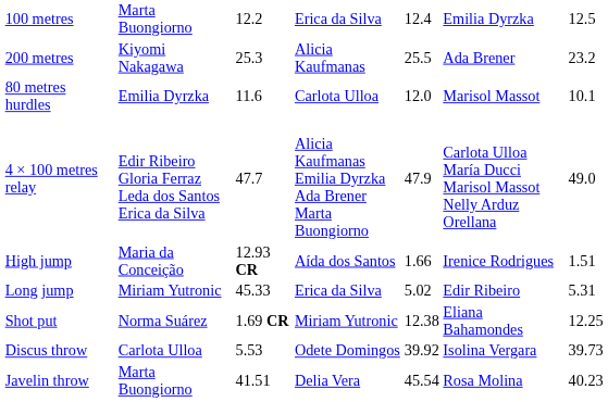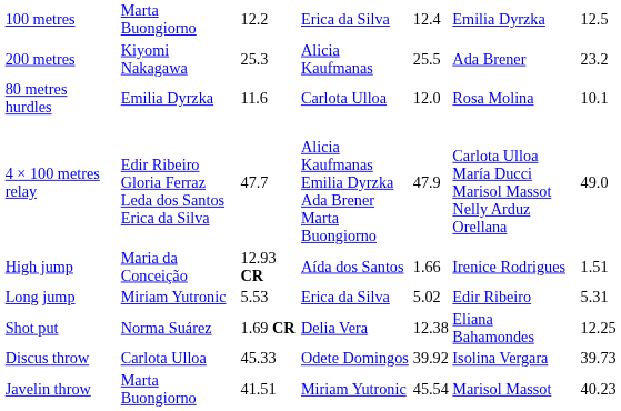 <table>
 <tr>
 <td><a href='#'>100 metres</a></td>
 <td><a href='#'>Marta Buongiorno</a><br> </td>
 <td>12.2</td>
 <td><a href='#'>Erica da Silva</a><br> </td>
 <td>12.4</td>
 <td><a href='#'>Emilia Dyrzka</a><br> </td>
 <td>12.5</td>
 </tr>
 <tr>
 <td><a href='#'>200 metres</a></td>
 <td><a href='#'>Kiyomi Nakagawa</a><br> </td>
 <td>25.3</td>
 <td><a href='#'>Alicia Kaufmanas</a><br> </td>
 <td>25.5</td>
 <td><a href='#'>Ada Brener</a><br> </td>
 <td>23.2</td>
 </tr>
 <tr>
 <td><a href='#'>80 metres hurdles</a></td>
 <td><a href='#'>Emilia Dyrzka</a><br> </td>
 <td>11.6</td>
 <td><a href='#'>Carlota Ulloa</a><br> </td>
 <td>12.0</td>
-<td><a href='#'>Marisol Massot</a><br> </td>
+<td><a href='#'>Rosa Molina</a><br> </td>
 <td>10.1</td>
 </tr>
 <tr>
 <td><a href='#'>4 × 100 metres relay</a></td>
 <td><br><a href='#'>Edir Ribeiro</a><br><a href='#'>Gloria Ferraz</a><br><a href='#'>Leda dos Santos</a><br><a href='#'>Erica da Silva</a></td>
 <td>47.7</td>
 <td><br><a href='#'>Alicia Kaufmanas</a><br><a href='#'>Emilia Dyrzka</a><br><a href='#'>Ada Brener</a><br><a href='#'>Marta Buongiorno</a></td>
 <td>47.9</td>
 <td><br><a href='#'>Carlota Ulloa</a><br><a href='#'>María Ducci</a><br><a href='#'>Marisol Massot</a><br><a href='#'>Nelly Arduz Orellana</a></td>
 <td>49.0</td>
 </tr>
 <tr>
 <td><a href='#'>High jump</a></td>
 <td><a href='#'>Maria da Conceição</a><br> </td>
 <td>12.93 <strong>CR</strong></td>
 <td><a href='#'>Aída dos Santos</a><br> </td>
 <td>1.66</td>
 <td><a href='#'>Irenice Rodrigues</a><br> </td>
 <td>1.51</td>
 </tr>
 <tr>
 <td><a href='#'>Long jump</a></td>
 <td><a href='#'>Miriam Yutronic</a><br> </td>
-<td>45.33</td>
+<td>5.53</td>
 <td><a href='#'>Erica da Silva</a><br> </td>
 <td>5.02</td>
 <td><a href='#'>Edir Ribeiro</a><br> </td>
 <td>5.31</td>
 </tr>
 <tr>
 <td><a href='#'>Shot put</a></td>
 <td><a href='#'>Norma Suárez</a><br> </td>
 <td>1.69 <strong>CR</strong></td>
-<td><a href='#'>Miriam Yutronic</a><br> </td>
+<td><a href='#'>Delia Vera</a><br> </td>
 <td>12.38</td>
 <td><a href='#'>Eliana Bahamondes</a><br> </td>
 <td>12.25</td>
 </tr>
 <tr>
 <td><a href='#'>Discus throw</a></td>
 <td><a href='#'>Carlota Ulloa</a><br> </td>
-<td>5.53</td>
+<td>45.33</td>
 <td><a href='#'>Odete Domingos</a><br> </td>
 <td>39.92</td>
 <td><a href='#'>Isolina Vergara</a><br> </td>
 <td>39.73</td>
 </tr>
 <tr>
 <td><a href='#'>Javelin throw</a></td>
 <td><a href='#'>Marta Buongiorno</a><br> </td>
 <td>41.51</td>
-<td><a href='#'>Delia Vera</a><br> </td>
+<td><a href='#'>Miriam Yutronic</a><br> </td>
 <td>45.54</td>
-<td><a href='#'>Rosa Molina</a><br> </td>
+<td><a href='#'>Marisol Massot</a><br> </td>
 <td>40.23</td>
 </tr>
 </table>
